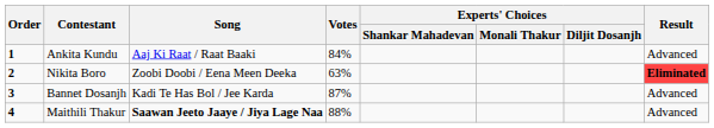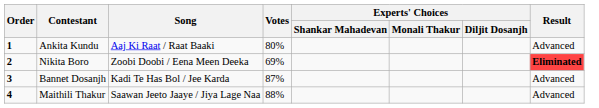 <table class="wikitable sortable mw-collapsible">
 <tr>
 <th rowspan="2">Order</th>
 <th rowspan="2">Contestant</th>
 <th rowspan="2">Song</th>
 <th rowspan="2">Votes</th>
 <th colspan="3">Experts' Choices</th>
 <th rowspan="2">Result</th>
 </tr>
 <tr>
 <th>Shankar Mahadevan</th>
 <th>Monali Thakur</th>
 <th>Diljit Dosanjh</th>
 </tr>
 <tr>
 <td><strong>1</strong></td>
 <td>Ankita Kundu</td>
 <td><a href='#'>Aaj Ki Raat</a> / Raat Baaki</td>
-<td>84%</td>
+<td>80%</td>
 <td></td>
 <td></td>
 <td></td>
 <td>Advanced</td>
 </tr>
 <tr>
 <td><strong>2</strong></td>
 <td>Nikita Boro</td>
 <td>Zoobi Doobi / Eena Meen Deeka</td>
-<td>63%</td>
+<td>69%</td>
 <td></td>
 <td></td>
 <td></td>
 <td bgcolor="#ff4444"><strong>Eliminated</strong></td>
 </tr>
 <tr>
 <td><strong>3</strong></td>
 <td>Bannet Dosanjh</td>
 <td>Kadi Te Has Bol / Jee Karda</td>
 <td>87%</td>
 <td></td>
 <td></td>
 <td></td>
 <td>Advanced</td>
 </tr>
 <tr>
 <td><strong>4</strong></td>
 <td>Maithili Thakur</td>
-<td><strong>Saawan Jeeto Jaaye / Jiya Lage Naa</strong></td>
+<td>Saawan Jeeto Jaaye / Jiya Lage Naa</td>
 <td>88%</td>
 <td></td>
 <td></td>
 <td></td>
 <td>Advanced</td>
 </tr>
 </table>
